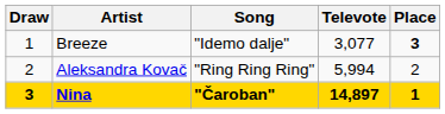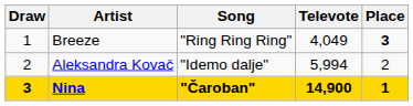 <table class="sortable wikitable" style="margin: 1em auto 1em auto; text-align:center;">
 <tr>
 <th>Draw</th>
 <th>Artist</th>
 <th>Song</th>
 <th>Televote</th>
 <th>Place</th>
 </tr>
 <tr>
 <td>1</td>
 <td align="left">Breeze</td>
-<td align="left">"Idemo dalje"</td>
-<td>3,077</td>
+<td align="left">"Ring Ring Ring"</td>
+<td>4,049</td>
 <td><strong>3</strong></td>
 </tr>
 <tr>
 <td>2</td>
 <td align="left"><a href='#'>Aleksandra Kovač</a></td>
-<td align="left">"Ring Ring Ring"</td>
+<td align="left">"Idemo dalje"</td>
 <td>5,994</td>
 <td>2</td>
 </tr>
 <tr style="font-weight:bold; background:gold;">
 <td>3</td>
 <td align="left"><a href='#'>Nina</a></td>
 <td align="left">"Čaroban"</td>
-<td>14,897</td>
+<td>14,900</td>
 <td>1</td>
 </tr>
 </table>
